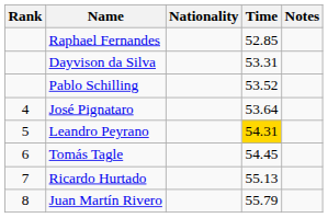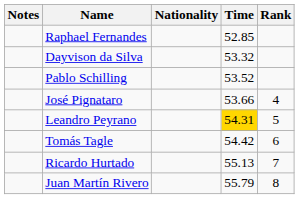 <table class="wikitable sortable" style="text-align:center">
 <tr>
-<th>Rank</th>
+<th>Notes</th>
 <th>Name</th>
 <th>Nationality</th>
 <th>Time</th>
-<th>Notes</th>
+<th>Rank</th>
 </tr>
 <tr>
-<td align=center></td>
+<td></td>
 <td align=left><a href='#'>Raphael Fernandes</a></td>
 <td align=left></td>
 <td>52.85</td>
-<td></td>
+<td align=center></td>
 </tr>
 <tr>
-<td align=center></td>
+<td></td>
 <td align=left><a href='#'>Dayvison da Silva</a></td>
 <td align=left></td>
-<td>53.31</td>
-<td></td>
+<td>53.32</td>
+<td align=center></td>
 </tr>
 <tr>
-<td align=center></td>
+<td></td>
 <td align=left><a href='#'>Pablo Schilling</a></td>
 <td align=left></td>
 <td>53.52</td>
-<td></td>
+<td align=center></td>
 </tr>
 <tr>
-<td align=center>4</td>
+<td></td>
 <td align=left><a href='#'>José Pignataro</a></td>
 <td align=left></td>
-<td>53.64</td>
-<td></td>
+<td>53.66</td>
+<td align=center>4</td>
 </tr>
 <tr>
-<td align=center>5</td>
+<td></td>
 <td align=left><a href='#'>Leandro Peyrano</a></td>
 <td align=left></td>
 <td style="background: gold;">54.31</td>
-<td></td>
+<td align=center>5</td>
 </tr>
 <tr>
-<td align=center>6</td>
+<td></td>
 <td align=left><a href='#'>Tomás Tagle</a></td>
 <td align=left></td>
-<td>54.45</td>
-<td></td>
+<td>54.42</td>
+<td align=center>6</td>
 </tr>
 <tr>
-<td align=center>7</td>
+<td></td>
 <td align=left><a href='#'>Ricardo Hurtado</a></td>
 <td align=left></td>
 <td>55.13</td>
-<td></td>
+<td align=center>7</td>
 </tr>
 <tr>
-<td align=center>8</td>
+<td></td>
 <td align=left><a href='#'>Juan Martín Rivero</a></td>
 <td align=left></td>
 <td>55.79</td>
-<td></td>
+<td align=center>8</td>
 </tr>
 </table>
